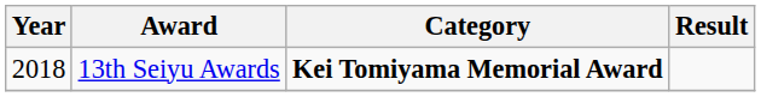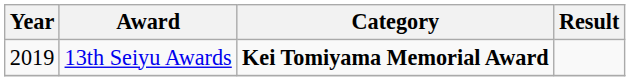 <table class="wikitable sortable">
 <tr>
 <th>Year</th>
 <th>Award</th>
 <th>Category</th>
 <th>Result</th>
 </tr>
 <tr>
-<td>2018</td>
+<td>2019</td>
 <td><a href='#'>13th Seiyu Awards</a></td>
 <td><strong>Kei Tomiyama Memorial Award</strong></td>
 <td></td>
 </tr>
 <tr>
 </tr>
 </table>
